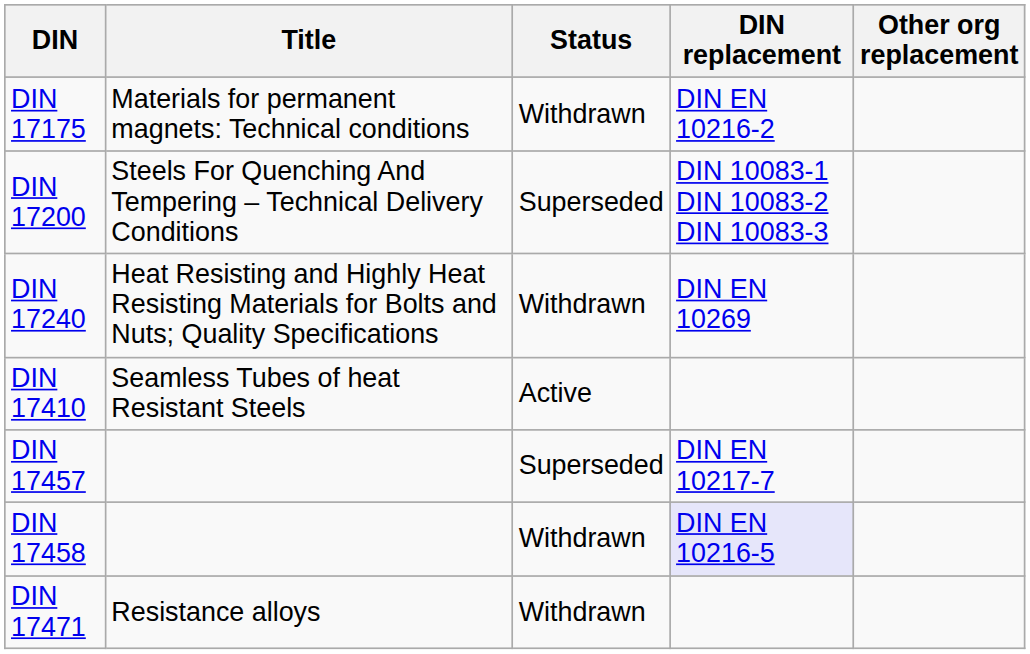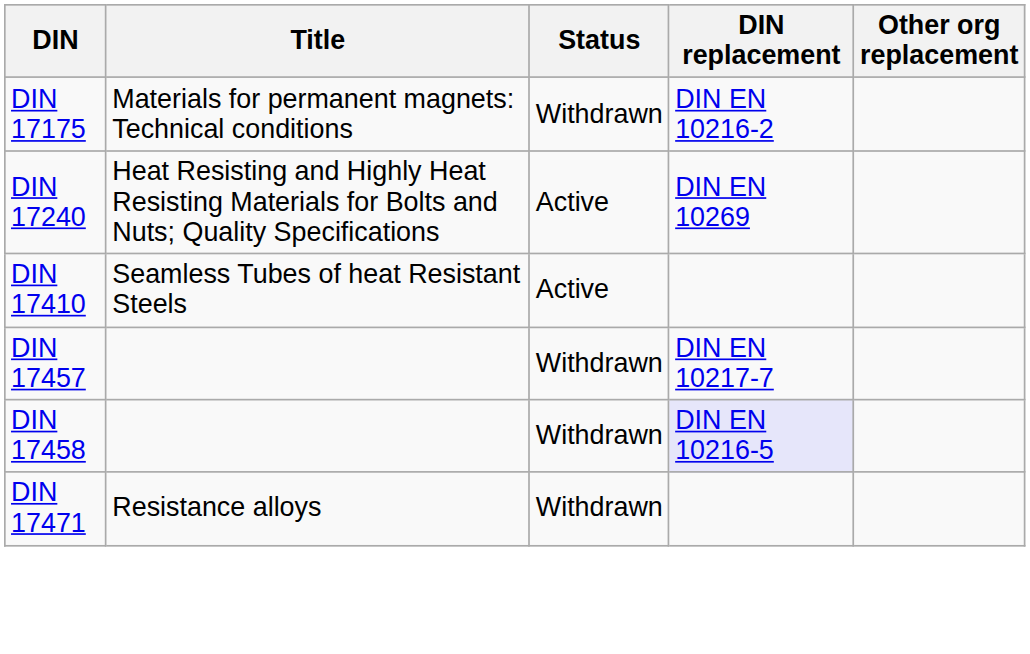 <table class="wikitable sortable">
 <tr>
 <th>DIN</th>
 <th>Title</th>
 <th>Status</th>
 <th>DIN replacement</th>
 <th>Other org<br>replacement</th>
 </tr>
 <tr>
 <td><a href='#'>DIN 17175</a></td>
 <td>Materials for permanent magnets: Technical conditions</td>
 <td>Withdrawn</td>
 <td><a href='#'>DIN EN 10216-2</a></td>
 <td></td>
 </tr>
 <tr>
-<td><a href='#'>DIN 17200</a></td>
-<td>Steels For Quenching And Tempering – Technical Delivery Conditions</td>
-<td>Superseded</td>
-<td><a href='#'>DIN 10083-1</a><br><a href='#'>DIN 10083-2</a><br><a href='#'>DIN 10083-3</a></td>
-<td></td>
-</tr>
-<tr>
 <td><a href='#'>DIN 17240</a></td>
 <td>Heat Resisting and Highly Heat Resisting Materials for Bolts and Nuts; Quality Specifications</td>
-<td>Withdrawn</td>
+<td>Active</td>
 <td><a href='#'>DIN EN 10269</a></td>
 <td></td>
 </tr>
 <tr>
 <td><a href='#'>DIN 17410</a></td>
 <td>Seamless Tubes of heat Resistant Steels</td>
 <td>Active</td>
 <td></td>
 <td></td>
 </tr>
 <tr>
 <td><a href='#'>DIN 17457</a></td>
 <td></td>
-<td>Superseded</td>
+<td>Withdrawn</td>
 <td><a href='#'>DIN EN 10217-7</a></td>
 <td></td>
 </tr>
 <tr>
 <td><a href='#'>DIN 17458</a></td>
 <td></td>
 <td>Withdrawn</td>
 <td style="background: lavender;"><a href='#'>DIN EN 10216-5</a></td>
 <td></td>
 </tr>
 <tr>
 <td><a href='#'>DIN 17471</a></td>
 <td>Resistance alloys</td>
 <td>Withdrawn</td>
 <td></td>
 <td></td>
 </tr>
 </table>
